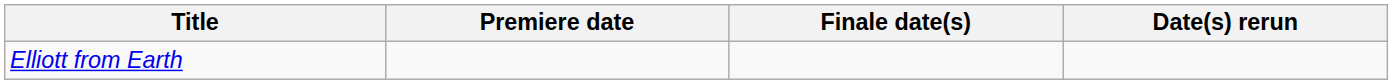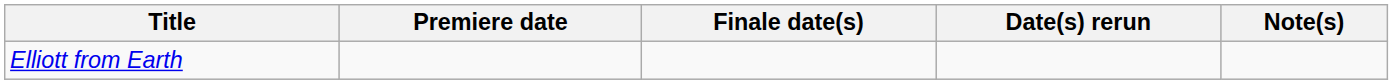 <table class="wikitable plainrowheaders sortable" style="width:75%;text-align:center;">
 <tr>
 <th>Title</th>
 <th>Premiere date</th>
 <th>Finale date(s)</th>
 <th>Date(s) rerun</th>
+<th class="unsortable">Note(s)</th>
 </tr>
 <tr>
 <td scope="row" style="text-align:left;"><em><a href='#'>Elliott from Earth</a></em></td>
 <td></td>
 <td></td>
 <td></td>
+<td></td>
 </tr>
 </table>
